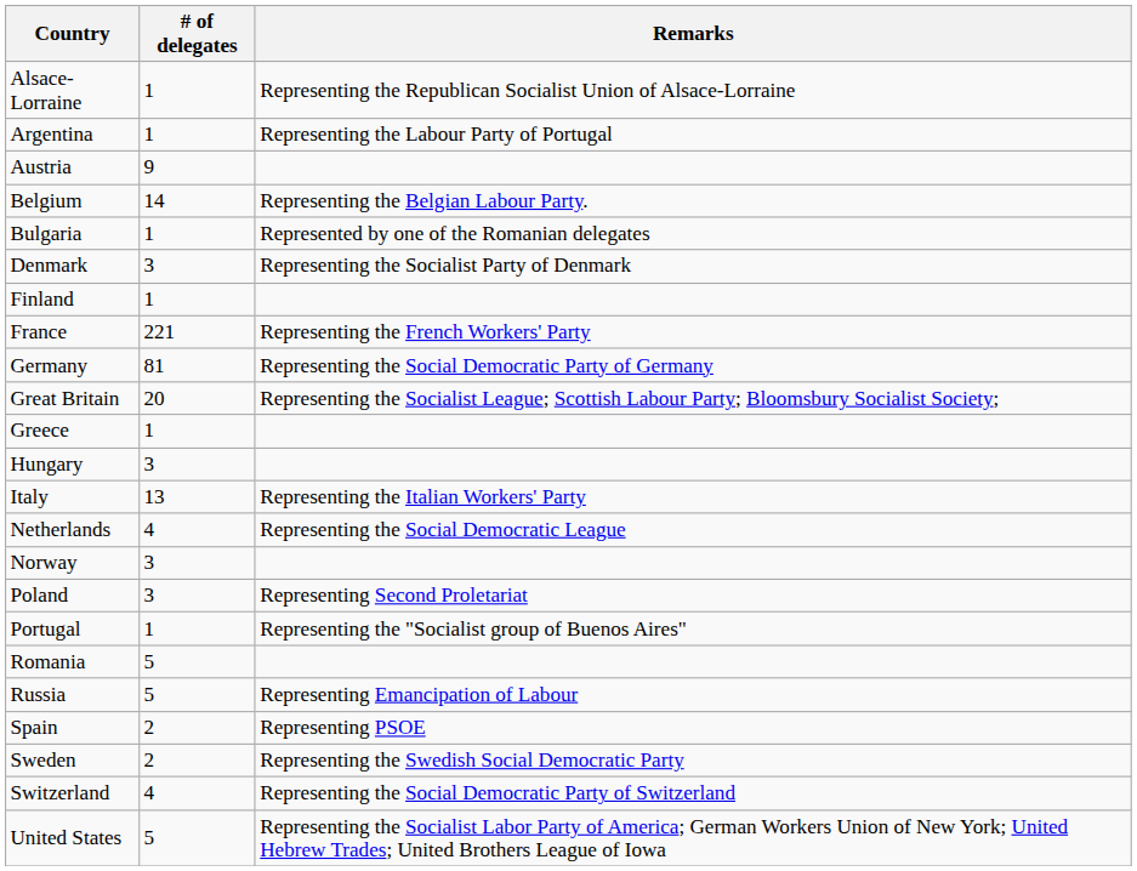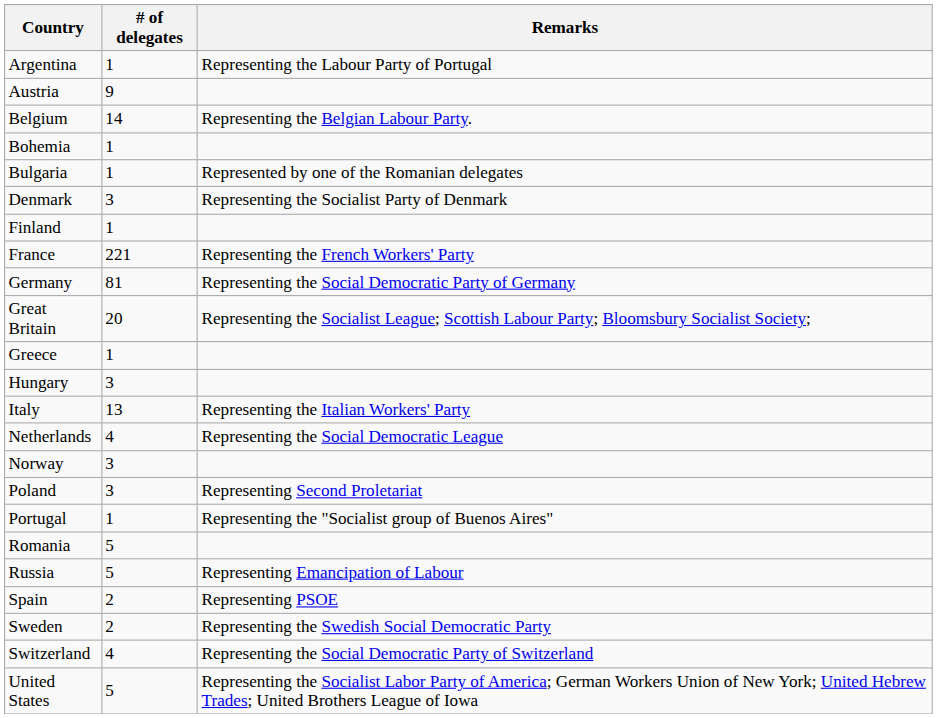 <table class="wikitable" border="1">
 <tr>
 <th>Country</th>
 <th># of delegates</th>
 <th>Remarks</th>
-</tr>
-<tr>
-<td>Alsace-Lorraine</td>
-<td>1</td>
-<td>Representing the Republican Socialist Union of Alsace-Lorraine</td>
 </tr>
 <tr>
 <td>Argentina</td>
 <td>1</td>
 <td>Representing the Labour Party of Portugal</td>
 </tr>
 <tr>
 <td>Austria</td>
 <td>9</td>
 <td></td>
 </tr>
 <tr>
 <td>Belgium</td>
 <td>14</td>
 <td>Representing the <a href='#'>Belgian Labour Party</a>.</td>
+</tr>
+<tr>
+<td>Bohemia</td>
+<td>1</td>
+<td></td>
 </tr>
 <tr>
 <td>Bulgaria</td>
 <td>1</td>
 <td>Represented by one of the Romanian delegates</td>
 </tr>
 <tr>
 <td>Denmark</td>
 <td>3</td>
 <td>Representing the Socialist Party of Denmark</td>
 </tr>
 <tr>
 <td>Finland</td>
 <td>1</td>
 <td></td>
 </tr>
 <tr>
 <td>France</td>
 <td>221</td>
 <td>Representing the <a href='#'>French Workers' Party</a></td>
 </tr>
 <tr>
 <td>Germany</td>
 <td>81</td>
 <td>Representing the <a href='#'>Social Democratic Party of Germany</a></td>
 </tr>
 <tr>
 <td>Great Britain</td>
 <td>20</td>
 <td>Representing the <a href='#'>Socialist League</a>; <a href='#'>Scottish Labour Party</a>; <a href='#'>Bloomsbury Socialist Society</a>;</td>
 </tr>
 <tr>
 <td>Greece</td>
 <td>1</td>
 <td></td>
 </tr>
 <tr>
 <td>Hungary</td>
 <td>3</td>
 <td></td>
 </tr>
 <tr>
 <td>Italy</td>
 <td>13</td>
 <td>Representing the <a href='#'>Italian Workers' Party</a></td>
 </tr>
 <tr>
 <td>Netherlands</td>
 <td>4</td>
 <td>Representing the <a href='#'>Social Democratic League</a></td>
 </tr>
 <tr>
 <td>Norway</td>
 <td>3</td>
 <td></td>
 </tr>
 <tr>
 <td>Poland</td>
 <td>3</td>
 <td>Representing <a href='#'>Second Proletariat</a></td>
 </tr>
 <tr>
 <td>Portugal</td>
 <td>1</td>
 <td>Representing the "Socialist group of Buenos Aires"</td>
 </tr>
 <tr>
 <td>Romania</td>
 <td>5</td>
 <td></td>
 </tr>
 <tr>
 <td>Russia</td>
 <td>5</td>
 <td>Representing <a href='#'>Emancipation of Labour</a></td>
 </tr>
 <tr>
 <td>Spain</td>
 <td>2</td>
 <td>Representing <a href='#'>PSOE</a></td>
 </tr>
 <tr>
 <td>Sweden</td>
 <td>2</td>
 <td>Representing the <a href='#'>Swedish Social Democratic Party</a></td>
 </tr>
 <tr>
 <td>Switzerland</td>
 <td>4</td>
 <td>Representing the <a href='#'>Social Democratic Party of Switzerland</a></td>
 </tr>
 <tr>
 <td>United States</td>
 <td>5</td>
 <td>Representing the <a href='#'>Socialist Labor Party of America</a>; German Workers Union of New York; <a href='#'>United Hebrew Trades</a>; United Brothers League of Iowa</td>
 </tr>
 </table>
